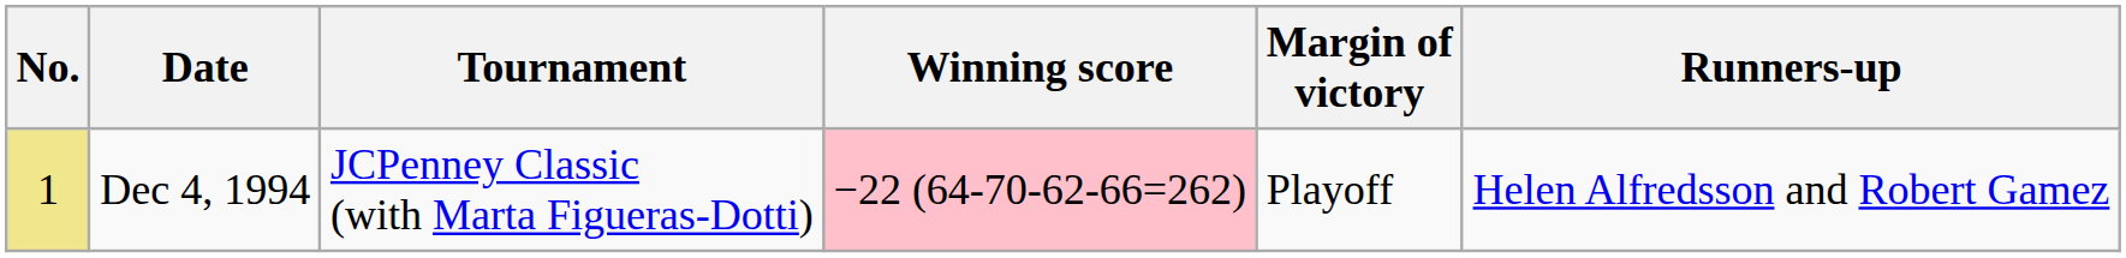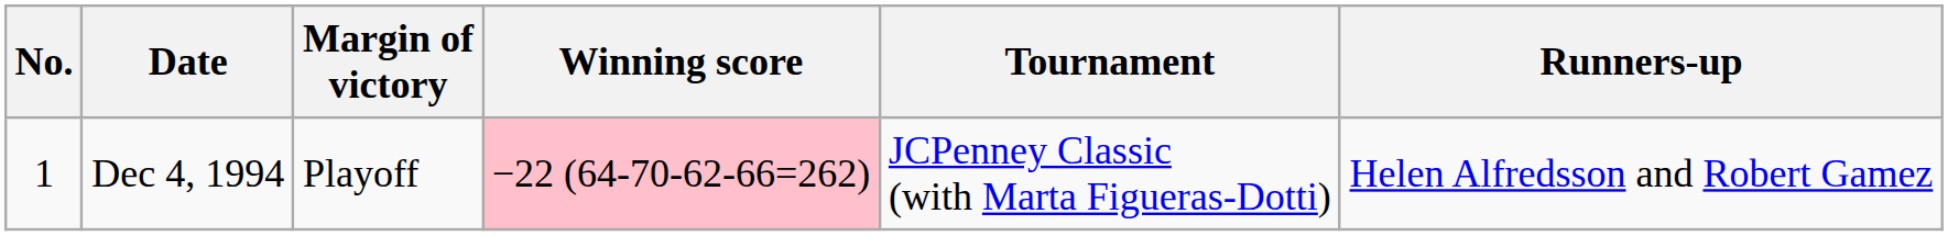 <table class="wikitable" style="font-size:95%;">
 <tr>
 <th>No.</th>
 <th>Date</th>
+<th>Margin of<br>victory</th>
+<th>Winning score</th>
 <th>Tournament</th>
-<th>Winning score</th>
-<th>Margin of<br>victory</th>
 <th>Runners-up</th>
 </tr>
 <tr>
-<td align=center style="background: khaki;">1</td>
+<td align=center>1</td>
 <td align=right>Dec 4, 1994</td>
+<td>Playoff</td>
+<td style="background: pink;">−22 (64-70-62-66=262)</td>
 <td><a href='#'>JCPenney Classic</a><br>(with  <a href='#'>Marta Figueras-Dotti</a>)</td>
-<td style="background: pink;">−22 (64-70-62-66=262)</td>
-<td>Playoff</td>
 <td> <a href='#'>Helen Alfredsson</a> and  <a href='#'>Robert Gamez</a></td>
 </tr>
 </table>
